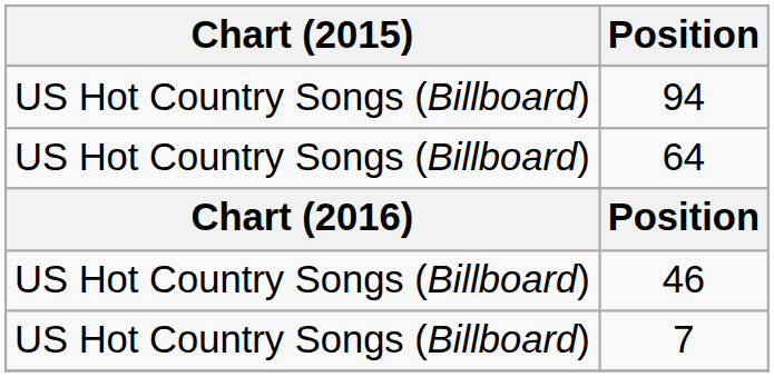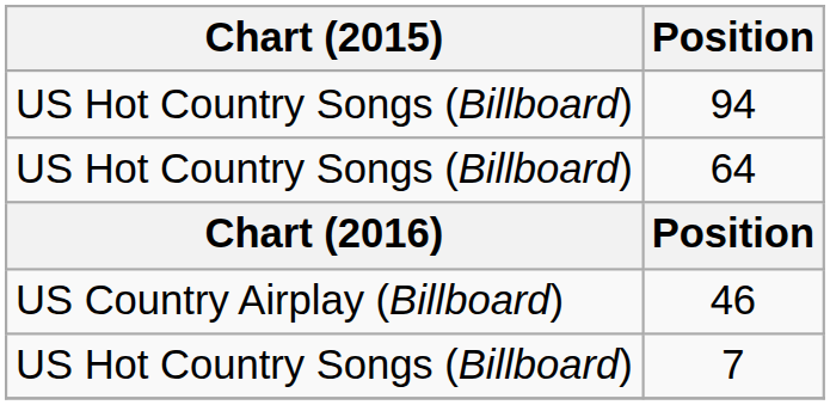 <table class="wikitable">
 <tr>
 <th scope="col">Chart (2015)</th>
 <th scope="col">Position</th>
 </tr>
 <tr>
 <td>US Hot Country Songs (<em>Billboard</em>)</td>
 <td align="center">94</td>
 </tr>
 <tr>
 <td>US Hot Country Songs (<em>Billboard</em>)</td>
 <td align="center">64</td>
 </tr>
 <tr>
 <th scope="col">Chart (2016)</th>
 <th scope="col">Position</th>
 </tr>
 <tr>
-<td>US Hot Country Songs (<em>Billboard</em>)</td>
+<td>US Country Airplay (<em>Billboard</em>)</td>
 <td align="center">46</td>
 </tr>
 <tr>
 <td>US Hot Country Songs (<em>Billboard</em>)</td>
 <td align="center">7</td>
 </tr>
 <tr>
 </tr>
 </table>
